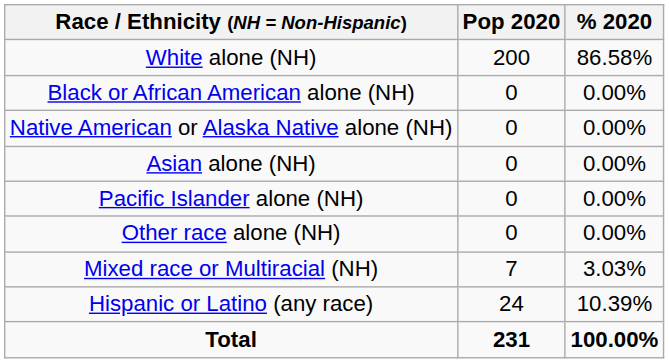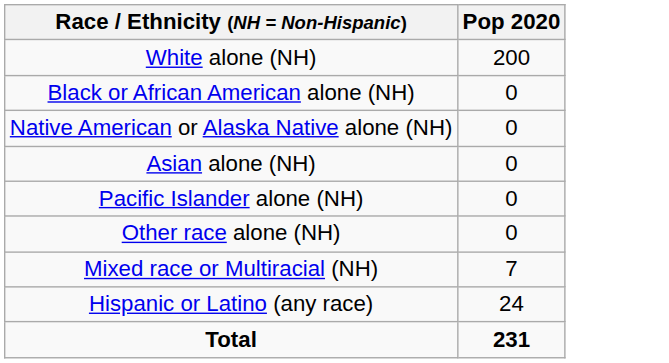 <table class="wikitable" style="text-align:center;">
 <tr>
 <th>Race / Ethnicity <small>(<em>NH = Non-Hispanic</em>)</small></th>
 <th>Pop 2020</th>
-<th>% 2020</th>
 </tr>
 <tr>
 <td><a href='#'>White</a> alone (NH)</td>
 <td>200</td>
-<td>86.58%</td>
 </tr>
 <tr>
 <td><a href='#'>Black or African American</a> alone (NH)</td>
 <td>0</td>
-<td>0.00%</td>
 </tr>
 <tr>
 <td><a href='#'>Native American</a> or <a href='#'>Alaska Native</a> alone (NH)</td>
 <td>0</td>
-<td>0.00%</td>
 </tr>
 <tr>
 <td><a href='#'>Asian</a> alone (NH)</td>
 <td>0</td>
-<td>0.00%</td>
 </tr>
 <tr>
 <td><a href='#'>Pacific Islander</a> alone (NH)</td>
 <td>0</td>
-<td>0.00%</td>
 </tr>
 <tr>
 <td><a href='#'>Other race</a> alone (NH)</td>
 <td>0</td>
-<td>0.00%</td>
 </tr>
 <tr>
 <td><a href='#'>Mixed race or Multiracial</a> (NH)</td>
 <td>7</td>
-<td>3.03%</td>
 </tr>
 <tr>
 <td><a href='#'>Hispanic or Latino</a> (any race)</td>
 <td>24</td>
-<td>10.39%</td>
 </tr>
 <tr>
 <td><strong>Total</strong></td>
 <td><strong>231</strong></td>
-<td><strong>100.00%</strong></td>
 </tr>
 </table>
